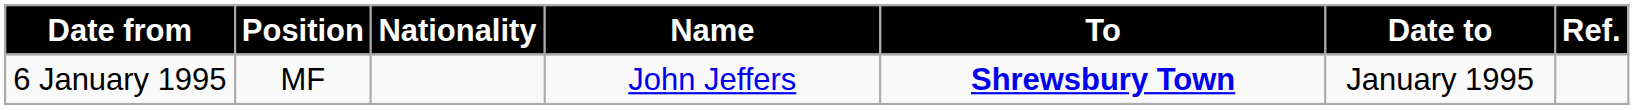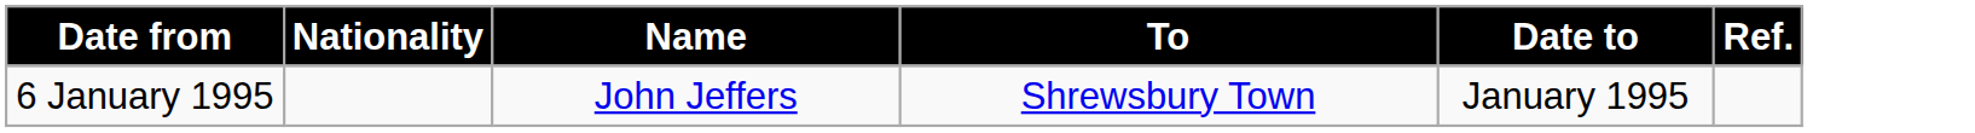 <table class="wikitable" style="text-align:center; font-size:90%; ">
 <tr>
 <th style="background:#000000; color:white; width:100px;">Date from</th>
-<th style="background:#000000; color:white; width:50px;">Position</th>
 <th style="background:#000000; color:white; width:50px;">Nationality</th>
 <th style="background:#000000; color:white; width:150px;">Name</th>
 <th style="background:#000000; color:white; width:200px;">To</th>
 <th style="background:#000000; color:white; width:100px;">Date to</th>
 <th style="background:#000000; color:white; width:25px;">Ref.</th>
 </tr>
 <tr>
 <td>6 January 1995</td>
-<td>MF</td>
 <td></td>
 <td><a href='#'>John Jeffers</a></td>
-<td><strong><a href='#'>Shrewsbury Town</a></strong></td>
+<td><a href='#'>Shrewsbury Town</a></td>
 <td>January 1995</td>
 <td></td>
 </tr>
 </table>
